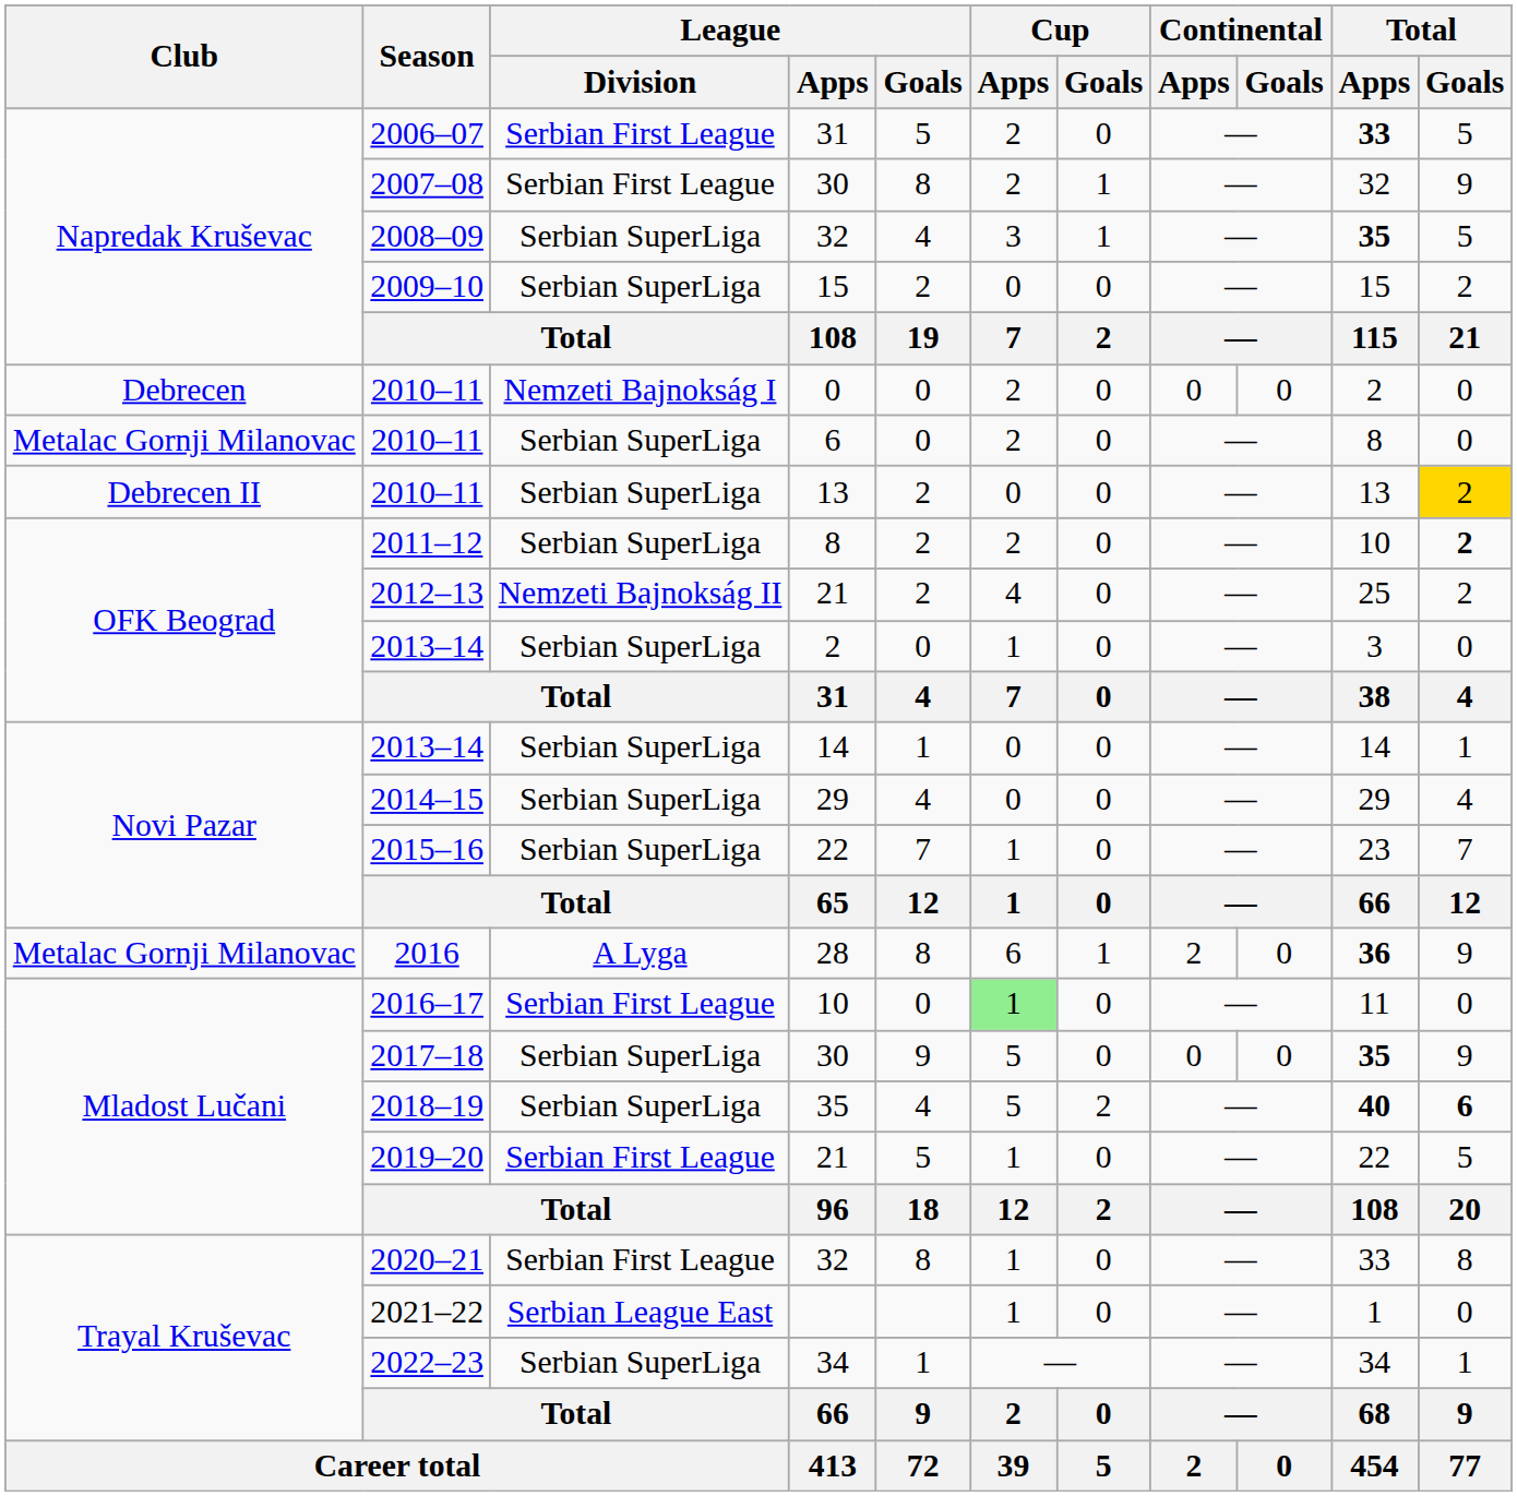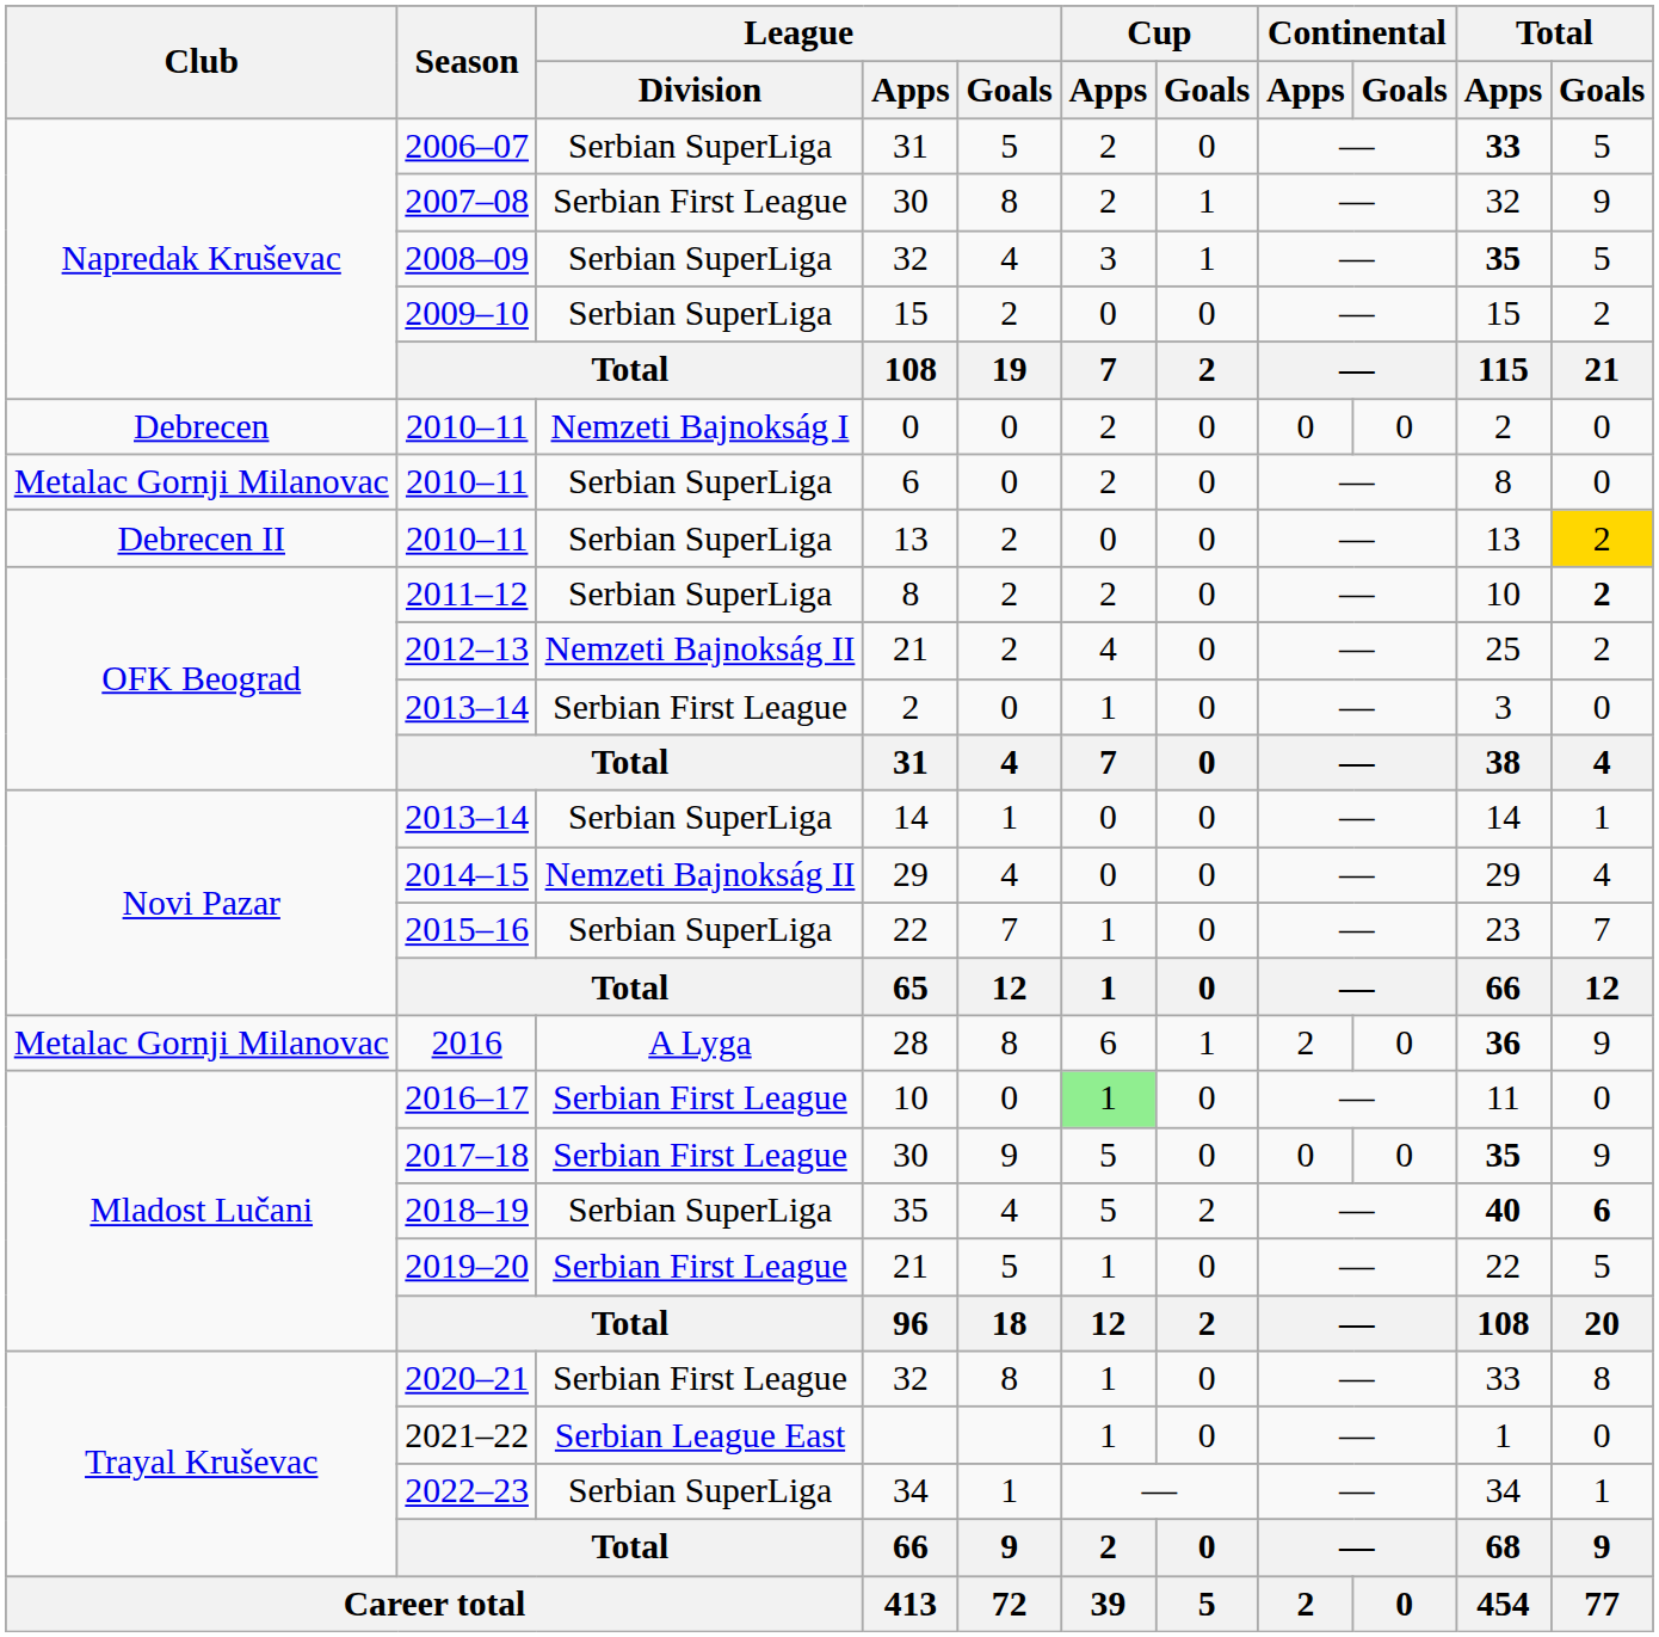 <table class="wikitable" style="text-align:center">
 <tr>
 <th rowspan="2">Club</th>
 <th rowspan="2">Season</th>
 <th colspan="3">League</th>
 <th colspan="2">Cup</th>
 <th colspan="2">Continental</th>
 <th colspan="2">Total</th>
 </tr>
 <tr>
 <th>Division</th>
 <th>Apps</th>
 <th>Goals</th>
 <th>Apps</th>
 <th>Goals</th>
 <th>Apps</th>
 <th>Goals</th>
 <th>Apps</th>
 <th>Goals</th>
 </tr>
 <tr>
 <td rowspan="5"><a href='#'>Napredak Kruševac</a></td>
 <td><a href='#'>2006–07</a></td>
-<td><a href='#'>Serbian First League</a></td>
+<td>Serbian SuperLiga</td>
 <td>31</td>
 <td>5</td>
 <td>2</td>
 <td>0</td>
 <td colspan="2">—</td>
 <td><strong>33</strong></td>
 <td>5</td>
 </tr>
 <tr>
 <td><a href='#'>2007–08</a></td>
 <td>Serbian First League</td>
 <td>30</td>
 <td>8</td>
 <td>2</td>
 <td>1</td>
 <td colspan="2">—</td>
 <td>32</td>
 <td>9</td>
 </tr>
 <tr>
 <td><a href='#'>2008–09</a></td>
 <td>Serbian SuperLiga</td>
 <td>32</td>
 <td>4</td>
 <td>3</td>
 <td>1</td>
 <td colspan="2">—</td>
 <td><strong>35</strong></td>
 <td>5</td>
 </tr>
 <tr>
 <td><a href='#'>2009–10</a></td>
 <td>Serbian SuperLiga</td>
 <td>15</td>
 <td>2</td>
 <td>0</td>
 <td>0</td>
 <td colspan="2">—</td>
 <td>15</td>
 <td>2</td>
 </tr>
 <tr>
 <th colspan="2">Total</th>
 <th>108</th>
 <th>19</th>
 <th>7</th>
 <th>2</th>
 <th colspan="2">—</th>
 <th>115</th>
 <th>21</th>
 </tr>
 <tr>
 <td><a href='#'>Debrecen</a></td>
 <td><a href='#'>2010–11</a></td>
 <td><a href='#'>Nemzeti Bajnokság I</a></td>
 <td>0</td>
 <td>0</td>
 <td>2</td>
 <td>0</td>
 <td>0</td>
 <td>0</td>
 <td>2</td>
 <td>0</td>
 </tr>
 <tr>
 <td><a href='#'>Metalac Gornji Milanovac</a></td>
 <td><a href='#'>2010–11</a></td>
 <td>Serbian SuperLiga</td>
 <td>6</td>
 <td>0</td>
 <td>2</td>
 <td>0</td>
 <td colspan="2">—</td>
 <td>8</td>
 <td>0</td>
 </tr>
 <tr>
 <td><a href='#'>Debrecen II</a></td>
 <td><a href='#'>2010–11</a></td>
 <td>Serbian SuperLiga</td>
 <td>13</td>
 <td>2</td>
 <td>0</td>
 <td>0</td>
 <td colspan="2">—</td>
 <td>13</td>
 <td style="background: gold;">2</td>
 </tr>
 <tr>
 <td rowspan="4"><a href='#'>OFK Beograd</a></td>
 <td><a href='#'>2011–12</a></td>
 <td>Serbian SuperLiga</td>
 <td>8</td>
 <td>2</td>
 <td>2</td>
 <td>0</td>
 <td colspan="2">—</td>
 <td>10</td>
 <td><strong>2</strong></td>
 </tr>
 <tr>
 <td><a href='#'>2012–13</a></td>
 <td><a href='#'>Nemzeti Bajnokság II</a></td>
 <td>21</td>
 <td>2</td>
 <td>4</td>
 <td>0</td>
 <td colspan="2">—</td>
 <td>25</td>
 <td>2</td>
 </tr>
 <tr>
 <td><a href='#'>2013–14</a></td>
-<td>Serbian SuperLiga</td>
+<td>Serbian First League</td>
 <td>2</td>
 <td>0</td>
 <td>1</td>
 <td>0</td>
 <td colspan="2">—</td>
 <td>3</td>
 <td>0</td>
 </tr>
 <tr>
 <th colspan="2">Total</th>
 <th>31</th>
 <th>4</th>
 <th>7</th>
 <th>0</th>
 <th colspan="2">—</th>
 <th>38</th>
 <th>4</th>
 </tr>
 <tr>
 <td rowspan="4"><a href='#'>Novi Pazar</a></td>
 <td><a href='#'>2013–14</a></td>
 <td>Serbian SuperLiga</td>
 <td>14</td>
 <td>1</td>
 <td>0</td>
 <td>0</td>
 <td colspan="2">—</td>
 <td>14</td>
 <td>1</td>
 </tr>
 <tr>
 <td><a href='#'>2014–15</a></td>
-<td>Serbian SuperLiga</td>
+<td><a href='#'>Nemzeti Bajnokság II</a></td>
 <td>29</td>
 <td>4</td>
 <td>0</td>
 <td>0</td>
 <td colspan="2">—</td>
 <td>29</td>
 <td>4</td>
 </tr>
 <tr>
 <td><a href='#'>2015–16</a></td>
 <td>Serbian SuperLiga</td>
 <td>22</td>
 <td>7</td>
 <td>1</td>
 <td>0</td>
 <td colspan="2">—</td>
 <td>23</td>
 <td>7</td>
 </tr>
 <tr>
 <th colspan="2">Total</th>
 <th>65</th>
 <th>12</th>
 <th>1</th>
 <th>0</th>
 <th colspan="2">—</th>
 <th>66</th>
 <th>12</th>
 </tr>
 <tr>
 <td><a href='#'>Metalac Gornji Milanovac</a></td>
 <td><a href='#'>2016</a></td>
 <td><a href='#'>A Lyga</a></td>
 <td>28</td>
 <td>8</td>
 <td>6</td>
 <td>1</td>
 <td>2</td>
 <td>0</td>
 <td><strong>36</strong></td>
 <td>9</td>
 </tr>
 <tr>
 <td rowspan="5"><a href='#'>Mladost Lučani</a></td>
 <td><a href='#'>2016–17</a></td>
 <td><a href='#'>Serbian First League</a></td>
 <td>10</td>
 <td>0</td>
 <td style="background: lightgreen;">1</td>
 <td>0</td>
 <td colspan="2">—</td>
 <td>11</td>
 <td>0</td>
 </tr>
 <tr>
 <td><a href='#'>2017–18</a></td>
-<td>Serbian SuperLiga</td>
+<td><a href='#'>Serbian First League</a></td>
 <td>30</td>
 <td>9</td>
 <td>5</td>
 <td>0</td>
 <td>0</td>
 <td>0</td>
 <td><strong>35</strong></td>
 <td>9</td>
 </tr>
 <tr>
 <td><a href='#'>2018–19</a></td>
 <td>Serbian SuperLiga</td>
 <td>35</td>
 <td>4</td>
 <td>5</td>
 <td>2</td>
 <td colspan="2">—</td>
 <td><strong>40</strong></td>
 <td><strong>6</strong></td>
 </tr>
 <tr>
 <td><a href='#'>2019–20</a></td>
 <td><a href='#'>Serbian First League</a></td>
 <td>21</td>
 <td>5</td>
 <td>1</td>
 <td>0</td>
 <td colspan="2">—</td>
 <td>22</td>
 <td>5</td>
 </tr>
 <tr>
 <th colspan="2">Total</th>
 <th>96</th>
 <th>18</th>
 <th>12</th>
 <th>2</th>
 <th colspan="2">—</th>
 <th>108</th>
 <th>20</th>
 </tr>
 <tr>
 <td rowspan="4"><a href='#'>Trayal Kruševac</a></td>
 <td><a href='#'>2020–21</a></td>
 <td>Serbian First League</td>
 <td>32</td>
 <td>8</td>
 <td>1</td>
 <td>0</td>
 <td colspan="2">—</td>
 <td>33</td>
 <td>8</td>
 </tr>
 <tr>
 <td>2021–22</td>
 <td><a href='#'>Serbian League East</a></td>
 <td></td>
 <td></td>
 <td>1</td>
 <td>0</td>
 <td colspan="2">—</td>
 <td>1</td>
 <td>0</td>
 </tr>
 <tr>
 <td><a href='#'>2022–23</a></td>
 <td>Serbian SuperLiga</td>
 <td>34</td>
 <td>1</td>
 <td colspan="2">—</td>
 <td colspan="2">—</td>
 <td>34</td>
 <td>1</td>
 </tr>
 <tr>
 <th colspan="2">Total</th>
 <th>66</th>
 <th>9</th>
 <th>2</th>
 <th>0</th>
 <th colspan="2">—</th>
 <th>68</th>
 <th>9</th>
 </tr>
 <tr>
 <th colspan="3">Career total</th>
 <th>413</th>
 <th>72</th>
 <th>39</th>
 <th>5</th>
 <th>2</th>
 <th>0</th>
 <th>454</th>
 <th>77</th>
 </tr>
 </table>
